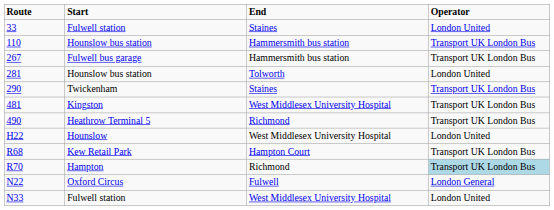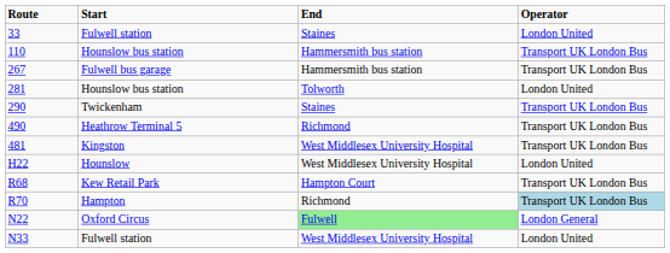 <table class="wikitable">
 <tr>
 <td style="width:10%;"><strong>Route</strong></td>
 <td style="width:30%;"><strong>Start</strong></td>
 <td style="width:30%;"><strong>End</strong></td>
 <td style="width:20%;"><strong>Operator</strong></td>
 </tr>
 <tr>
 <td><a href='#'>33</a></td>
 <td><a href='#'>Fulwell station</a></td>
 <td><a href='#'>Staines</a></td>
 <td><a href='#'>London United</a></td>
 </tr>
 <tr>
 <td><a href='#'>110</a></td>
 <td><a href='#'>Hounslow bus station</a></td>
 <td><a href='#'>Hammersmith bus station</a></td>
 <td><a href='#'>Transport UK London Bus</a></td>
 </tr>
 <tr>
 <td><a href='#'>267</a></td>
 <td><a href='#'>Fulwell bus garage</a></td>
 <td>Hammersmith bus station</td>
 <td>Transport UK London Bus</td>
 </tr>
 <tr>
 <td><a href='#'>281</a></td>
 <td>Hounslow bus station</td>
 <td><a href='#'>Tolworth</a></td>
 <td>London United</td>
 </tr>
 <tr>
 <td><a href='#'>290</a></td>
 <td>Twickenham</td>
 <td><a href='#'>Staines</a></td>
 <td><a href='#'>Transport UK London Bus</a></td>
 </tr>
 <tr>
+<td><a href='#'>490</a></td>
+<td><a href='#'>Heathrow Terminal 5</a></td>
+<td><a href='#'>Richmond</a></td>
+<td>Transport UK London Bus</td>
+</tr>
+<tr>
 <td><a href='#'>481</a></td>
 <td><a href='#'>Kingston</a></td>
 <td><a href='#'>West Middlesex University Hospital</a></td>
-<td>Transport UK London Bus</td>
-</tr>
-<tr>
-<td><a href='#'>490</a></td>
-<td><a href='#'>Heathrow Terminal 5</a></td>
-<td><a href='#'>Richmond</a></td>
 <td>Transport UK London Bus</td>
 </tr>
 <tr>
 <td><a href='#'>H22</a></td>
 <td><a href='#'>Hounslow</a></td>
 <td>West Middlesex University Hospital</td>
 <td>London United</td>
 </tr>
 <tr>
 <td><a href='#'>R68</a></td>
 <td><a href='#'>Kew Retail Park</a></td>
 <td><a href='#'>Hampton Court</a></td>
 <td>Transport UK London Bus</td>
 </tr>
 <tr>
 <td><a href='#'>R70</a></td>
 <td><a href='#'>Hampton</a></td>
 <td>Richmond</td>
 <td style="background: lightblue;">Transport UK London Bus</td>
 </tr>
 <tr>
 <td><a href='#'>N22</a></td>
 <td><a href='#'>Oxford Circus</a></td>
-<td><a href='#'>Fulwell</a></td>
+<td style="background: lightgreen;"><a href='#'>Fulwell</a></td>
 <td><a href='#'>London General</a></td>
 </tr>
 <tr>
 <td><a href='#'>N33</a></td>
 <td>Fulwell station</td>
 <td><a href='#'>West Middlesex University Hospital</a></td>
 <td>London United</td>
 </tr>
 </table>
